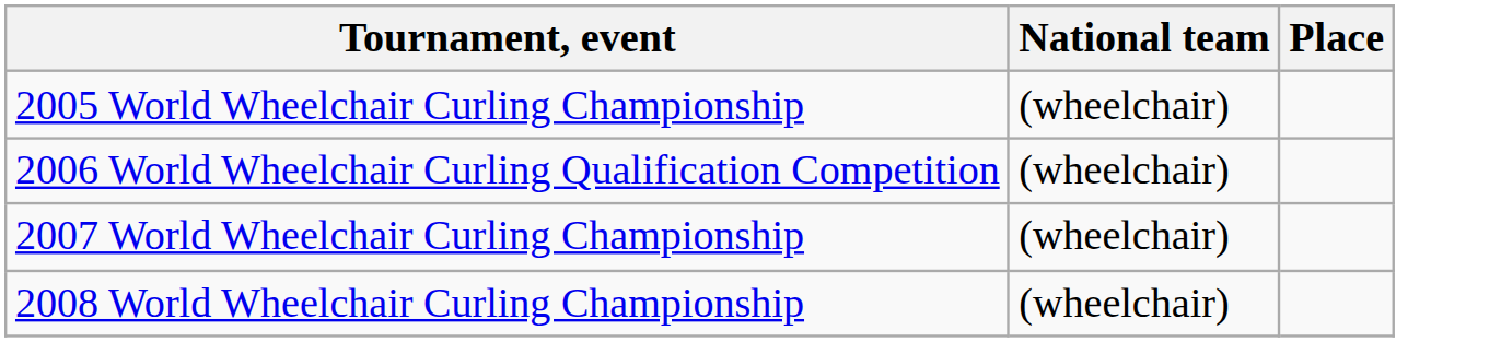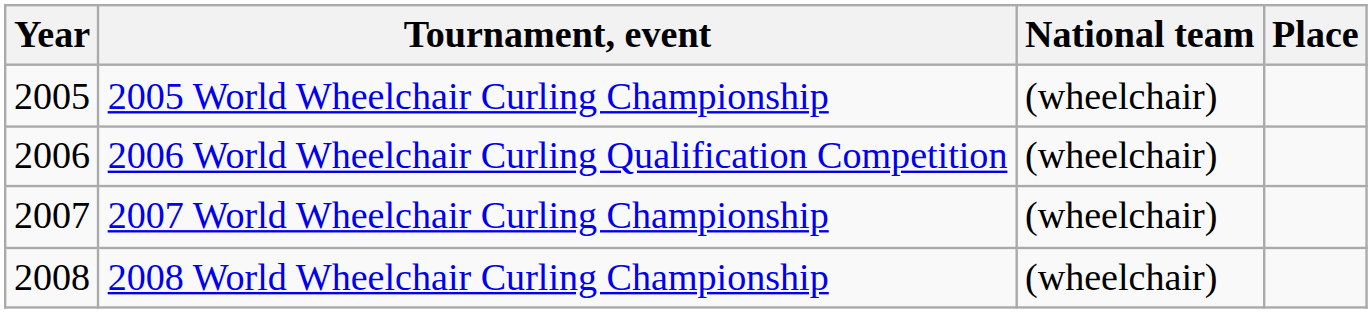 <table class="wikitable">
 <tr>
+<th scope="col">Year</th>
 <th scope="col">Tournament, event</th>
 <th scope="col">National team</th>
 <th scope="col">Place</th>
 </tr>
 <tr>
+<td>2005</td>
 <td><a href='#'>2005 World Wheelchair Curling Championship</a></td>
 <td> (wheelchair)</td>
 <td></td>
 </tr>
 <tr>
+<td>2006</td>
 <td><a href='#'>2006 World Wheelchair Curling Qualification Competition</a></td>
 <td> (wheelchair)</td>
 <td></td>
 </tr>
 <tr>
+<td>2007</td>
 <td><a href='#'>2007 World Wheelchair Curling Championship</a></td>
 <td> (wheelchair)</td>
 <td></td>
 </tr>
 <tr>
+<td>2008</td>
 <td><a href='#'>2008 World Wheelchair Curling Championship</a></td>
 <td> (wheelchair)</td>
 <td></td>
 </tr>
 </table>
